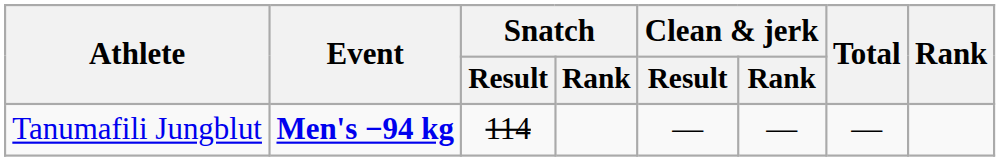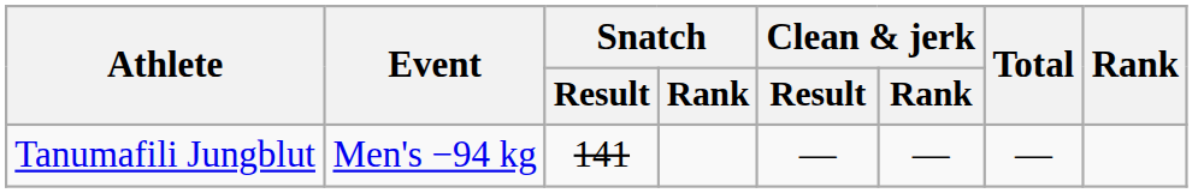 <table class="wikitable" style="font-size:90%">
 <tr>
 <th rowspan="2">Athlete</th>
 <th rowspan="2">Event</th>
 <th colspan="2">Snatch</th>
 <th colspan="2">Clean & jerk</th>
 <th rowspan="2">Total</th>
 <th rowspan="2">Rank</th>
 </tr>
 <tr style="font-size:95%">
 <th>Result</th>
 <th>Rank</th>
 <th>Result</th>
 <th>Rank</th>
 </tr>
 <tr align=center>
 <td align=left><a href='#'>Tanumafili Jungblut</a></td>
-<td align=left><strong><a href='#'>Men's −94 kg</a></strong></td>
-<td><s>114</s></td>
+<td align=left><a href='#'>Men's −94 kg</a></td>
+<td><s>141</s></td>
 <td></td>
 <td>—</td>
 <td>—</td>
 <td>—</td>
 <td></td>
 </tr>
 </table>
